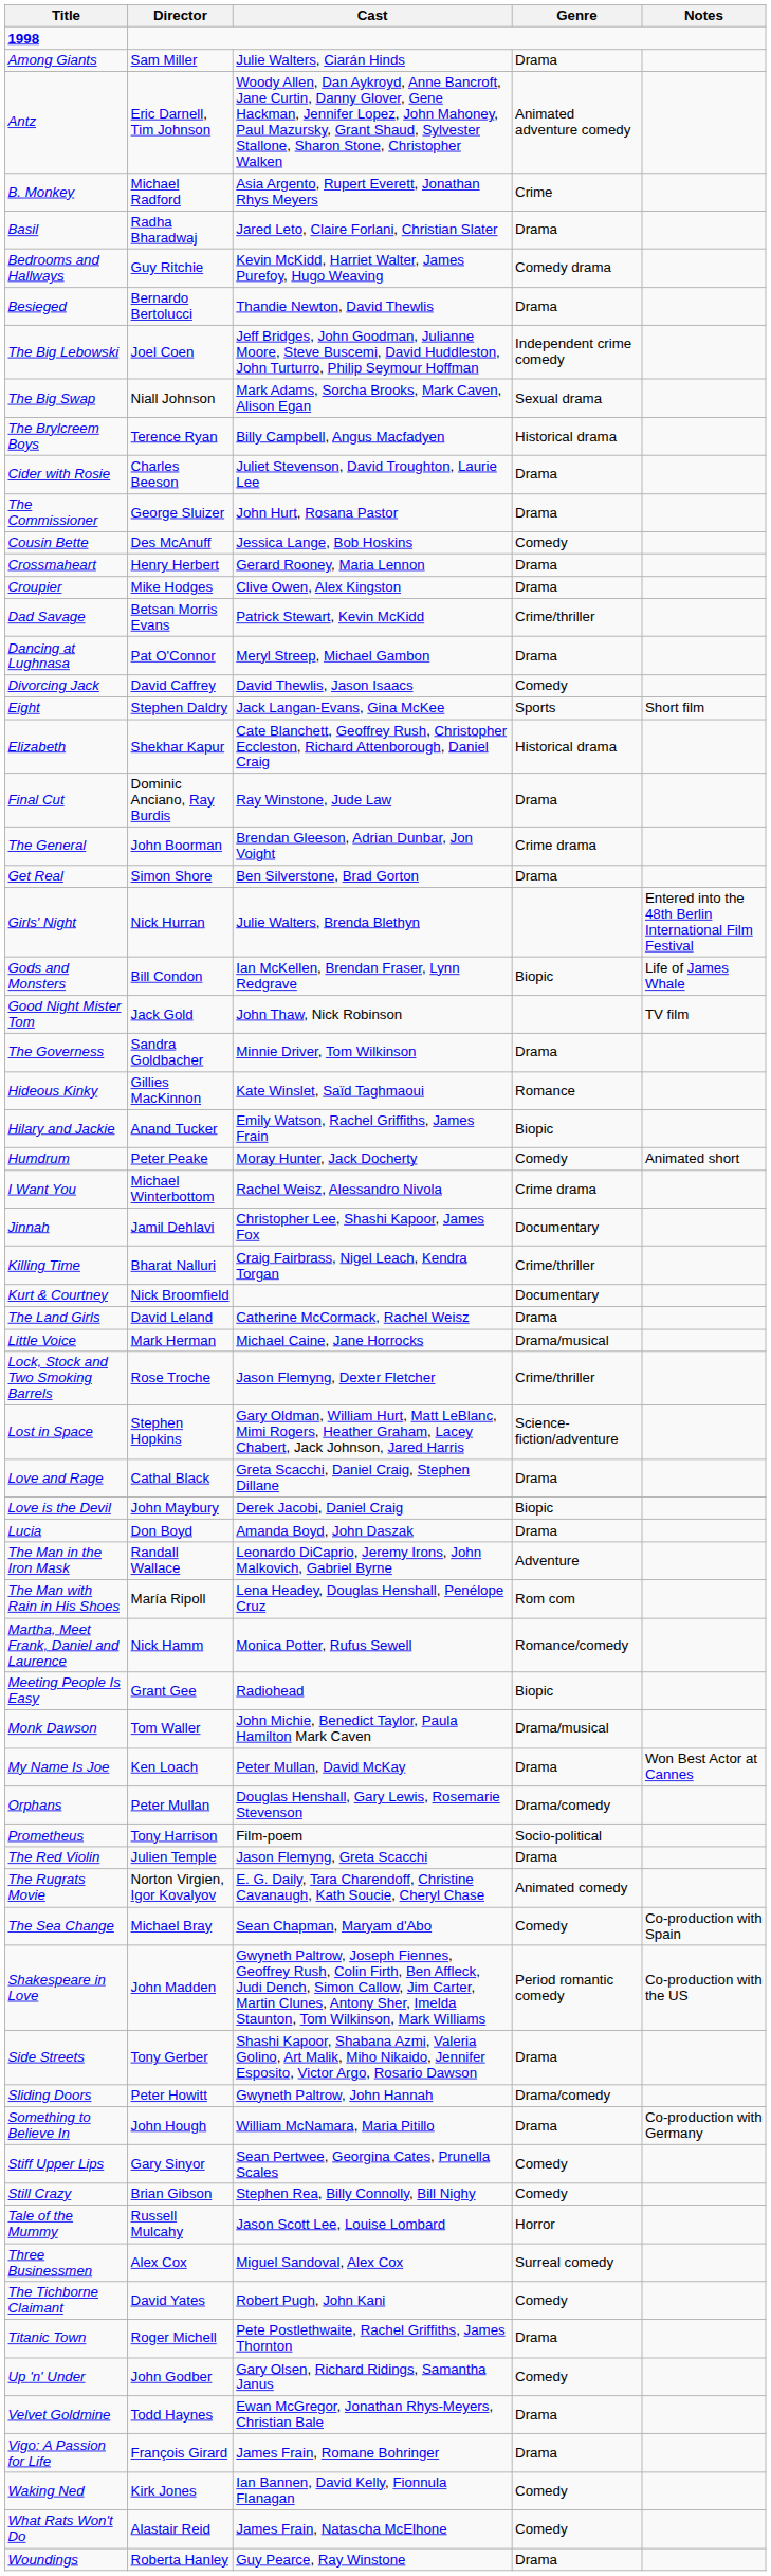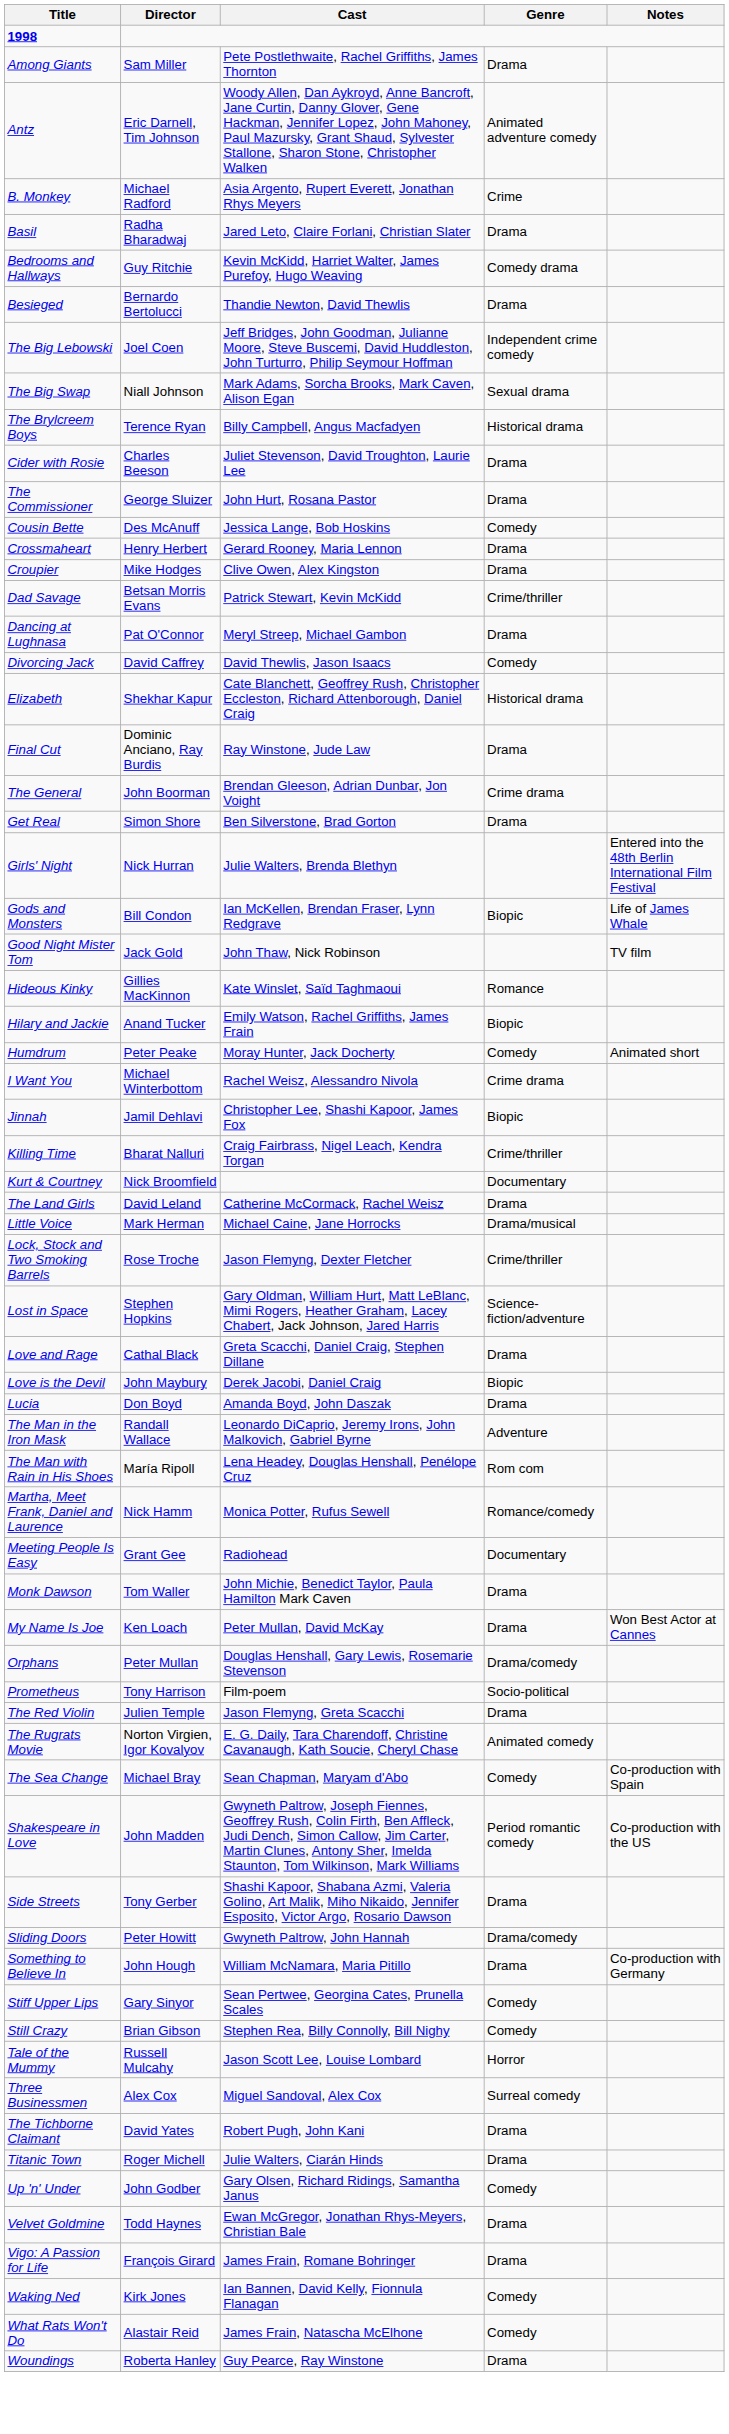 <table class="wikitable">
 <tr>
 <th>Title</th>
 <th>Director</th>
 <th>Cast</th>
 <th>Genre</th>
 <th>Notes</th>
 </tr>
 <tr>
 <td><strong><a href='#'>1998</a></strong></td>
 </tr>
 <tr>
 <td><em><a href='#'>Among Giants</a></em></td>
 <td><a href='#'>Sam Miller</a></td>
-<td><a href='#'>Julie Walters</a>, <a href='#'>Ciarán Hinds</a></td>
+<td><a href='#'>Pete Postlethwaite</a>, <a href='#'>Rachel Griffiths</a>, <a href='#'>James Thornton</a></td>
 <td>Drama</td>
 <td></td>
 </tr>
 <tr>
 <td><em><a href='#'>Antz</a></em></td>
 <td><a href='#'>Eric Darnell</a>, <a href='#'>Tim Johnson</a></td>
 <td><a href='#'>Woody Allen</a>, <a href='#'>Dan Aykroyd</a>, <a href='#'>Anne Bancroft</a>, <a href='#'>Jane Curtin</a>, <a href='#'>Danny Glover</a>, <a href='#'>Gene Hackman</a>, <a href='#'>Jennifer Lopez</a>, <a href='#'>John Mahoney</a>, <a href='#'>Paul Mazursky</a>, <a href='#'>Grant Shaud</a>, <a href='#'>Sylvester Stallone</a>, <a href='#'>Sharon Stone</a>, <a href='#'>Christopher Walken</a></td>
 <td>Animated adventure comedy</td>
 <td></td>
 </tr>
 <tr>
 <td><em><a href='#'>B. Monkey</a></em></td>
 <td><a href='#'>Michael Radford</a></td>
 <td><a href='#'>Asia Argento</a>, <a href='#'>Rupert Everett</a>, <a href='#'>Jonathan Rhys Meyers</a></td>
 <td>Crime</td>
 <td></td>
 </tr>
 <tr>
 <td><em><a href='#'>Basil</a></em></td>
 <td><a href='#'>Radha Bharadwaj</a></td>
 <td><a href='#'>Jared Leto</a>, <a href='#'>Claire Forlani</a>, <a href='#'>Christian Slater</a></td>
 <td>Drama</td>
 <td></td>
 </tr>
 <tr>
 <td><em><a href='#'>Bedrooms and Hallways</a></em></td>
 <td><a href='#'>Guy Ritchie</a></td>
 <td><a href='#'>Kevin McKidd</a>, <a href='#'>Harriet Walter</a>, <a href='#'>James Purefoy</a>, <a href='#'>Hugo Weaving</a></td>
 <td>Comedy drama</td>
 <td></td>
 </tr>
 <tr>
 <td><em><a href='#'>Besieged</a></em></td>
 <td><a href='#'>Bernardo Bertolucci</a></td>
 <td><a href='#'>Thandie Newton</a>, <a href='#'>David Thewlis</a></td>
 <td>Drama</td>
 <td></td>
 </tr>
 <tr>
 <td><em><a href='#'>The Big Lebowski</a></em></td>
 <td><a href='#'>Joel Coen</a></td>
 <td><a href='#'>Jeff Bridges</a>, <a href='#'>John Goodman</a>, <a href='#'>Julianne Moore</a>, <a href='#'>Steve Buscemi</a>, <a href='#'>David Huddleston</a>, <a href='#'>John Turturro</a>, <a href='#'>Philip Seymour Hoffman</a></td>
 <td>Independent crime comedy</td>
 <td></td>
 </tr>
 <tr>
 <td><em><a href='#'>The Big Swap</a></em></td>
 <td>Niall Johnson</td>
 <td><a href='#'>Mark Adams</a>, <a href='#'>Sorcha Brooks</a>, <a href='#'>Mark Caven</a>, <a href='#'>Alison Egan</a></td>
 <td>Sexual drama</td>
 <td></td>
 </tr>
 <tr>
 <td><em><a href='#'>The Brylcreem Boys</a></em></td>
 <td><a href='#'>Terence Ryan</a></td>
 <td><a href='#'>Billy Campbell</a>, <a href='#'>Angus Macfadyen</a></td>
 <td>Historical drama</td>
 <td></td>
 </tr>
 <tr>
 <td><em><a href='#'>Cider with Rosie</a></em></td>
 <td><a href='#'>Charles Beeson</a></td>
 <td><a href='#'>Juliet Stevenson</a>, <a href='#'>David Troughton</a>, <a href='#'>Laurie Lee</a></td>
 <td>Drama</td>
 <td></td>
 </tr>
 <tr>
 <td><em><a href='#'>The Commissioner</a></em></td>
 <td><a href='#'>George Sluizer</a></td>
 <td><a href='#'>John Hurt</a>, <a href='#'>Rosana Pastor</a></td>
 <td>Drama</td>
 <td></td>
 </tr>
 <tr>
 <td><em><a href='#'>Cousin Bette</a></em></td>
 <td><a href='#'>Des McAnuff</a></td>
 <td><a href='#'>Jessica Lange</a>, <a href='#'>Bob Hoskins</a></td>
 <td>Comedy</td>
 <td></td>
 </tr>
 <tr>
 <td><em><a href='#'>Crossmaheart</a></em></td>
 <td><a href='#'>Henry Herbert</a></td>
 <td><a href='#'>Gerard Rooney</a>, <a href='#'>Maria Lennon</a></td>
 <td>Drama</td>
 <td></td>
 </tr>
 <tr>
 <td><em><a href='#'>Croupier</a></em></td>
 <td><a href='#'>Mike Hodges</a></td>
 <td><a href='#'>Clive Owen</a>, <a href='#'>Alex Kingston</a></td>
 <td>Drama</td>
 <td></td>
 </tr>
 <tr>
 <td><em><a href='#'>Dad Savage</a></em></td>
 <td><a href='#'>Betsan Morris Evans</a></td>
 <td><a href='#'>Patrick Stewart</a>, <a href='#'>Kevin McKidd</a></td>
 <td>Crime/thriller</td>
 <td></td>
 </tr>
 <tr>
 <td><em><a href='#'>Dancing at Lughnasa</a></em></td>
 <td><a href='#'>Pat O'Connor</a></td>
 <td><a href='#'>Meryl Streep</a>, <a href='#'>Michael Gambon</a></td>
 <td>Drama</td>
 <td></td>
 </tr>
 <tr>
 <td><em><a href='#'>Divorcing Jack</a></em></td>
 <td><a href='#'>David Caffrey</a></td>
 <td><a href='#'>David Thewlis</a>, <a href='#'>Jason Isaacs</a></td>
 <td>Comedy</td>
 <td></td>
 </tr>
 <tr>
-<td><em><a href='#'>Eight</a></em></td>
-<td><a href='#'>Stephen Daldry</a></td>
-<td><a href='#'>Jack Langan-Evans</a>, <a href='#'>Gina McKee</a></td>
-<td>Sports</td>
-<td>Short film</td>
-</tr>
-<tr>
 <td><em><a href='#'>Elizabeth</a></em></td>
 <td><a href='#'>Shekhar Kapur</a></td>
 <td><a href='#'>Cate Blanchett</a>, <a href='#'>Geoffrey Rush</a>, <a href='#'>Christopher Eccleston</a>, <a href='#'>Richard Attenborough</a>, <a href='#'>Daniel Craig</a></td>
 <td>Historical drama</td>
 <td></td>
 </tr>
 <tr>
 <td><em><a href='#'>Final Cut</a></em></td>
 <td>Dominic Anciano, <a href='#'>Ray Burdis</a></td>
 <td><a href='#'>Ray Winstone</a>, <a href='#'>Jude Law</a></td>
 <td>Drama</td>
 <td></td>
 </tr>
 <tr>
 <td><em><a href='#'>The General</a></em></td>
 <td><a href='#'>John Boorman</a></td>
 <td><a href='#'>Brendan Gleeson</a>, <a href='#'>Adrian Dunbar</a>, <a href='#'>Jon Voight</a></td>
 <td>Crime drama</td>
 <td></td>
 </tr>
 <tr>
 <td><em><a href='#'>Get Real</a></em></td>
 <td><a href='#'>Simon Shore</a></td>
 <td><a href='#'>Ben Silverstone</a>, <a href='#'>Brad Gorton</a></td>
 <td>Drama</td>
 <td></td>
 </tr>
 <tr>
 <td><em><a href='#'>Girls' Night</a></em></td>
 <td><a href='#'>Nick Hurran</a></td>
 <td><a href='#'>Julie Walters</a>, <a href='#'>Brenda Blethyn</a></td>
 <td></td>
 <td>Entered into the <a href='#'>48th Berlin International Film Festival</a></td>
 </tr>
 <tr>
 <td><em><a href='#'>Gods and Monsters</a></em></td>
 <td><a href='#'>Bill Condon</a></td>
 <td><a href='#'>Ian McKellen</a>, <a href='#'>Brendan Fraser</a>, <a href='#'>Lynn Redgrave</a></td>
 <td>Biopic</td>
 <td>Life of <a href='#'>James Whale</a></td>
 </tr>
 <tr>
 <td><em><a href='#'>Good Night Mister Tom</a></em></td>
 <td><a href='#'>Jack Gold</a></td>
 <td><a href='#'>John Thaw</a>, Nick Robinson</td>
 <td></td>
 <td>TV film </td>
 </tr>
 <tr>
-<td><em><a href='#'>The Governess</a></em></td>
-<td><a href='#'>Sandra Goldbacher</a></td>
-<td><a href='#'>Minnie Driver</a>, <a href='#'>Tom Wilkinson</a></td>
-<td>Drama</td>
-<td></td>
-</tr>
-<tr>
 <td><em><a href='#'>Hideous Kinky</a></em></td>
 <td><a href='#'>Gillies MacKinnon</a></td>
 <td><a href='#'>Kate Winslet</a>, <a href='#'>Saïd Taghmaoui</a></td>
 <td>Romance</td>
 <td></td>
 </tr>
 <tr>
 <td><em><a href='#'>Hilary and Jackie</a></em></td>
 <td><a href='#'>Anand Tucker</a></td>
 <td><a href='#'>Emily Watson</a>, <a href='#'>Rachel Griffiths</a>, <a href='#'>James Frain</a></td>
 <td>Biopic</td>
 <td></td>
 </tr>
 <tr>
 <td><em><a href='#'>Humdrum</a></em></td>
 <td><a href='#'>Peter Peake</a></td>
 <td><a href='#'>Moray Hunter</a>, <a href='#'>Jack Docherty</a></td>
 <td>Comedy</td>
 <td>Animated short</td>
 </tr>
 <tr>
 <td><em><a href='#'>I Want You</a></em></td>
 <td><a href='#'>Michael Winterbottom</a></td>
 <td><a href='#'>Rachel Weisz</a>, <a href='#'>Alessandro Nivola</a></td>
 <td>Crime drama</td>
 <td></td>
 </tr>
 <tr>
 <td><em><a href='#'>Jinnah</a></em></td>
 <td><a href='#'>Jamil Dehlavi</a></td>
 <td><a href='#'>Christopher Lee</a>, <a href='#'>Shashi Kapoor</a>, <a href='#'>James Fox</a></td>
-<td>Documentary</td>
+<td>Biopic</td>
 <td></td>
 </tr>
 <tr>
 <td><em><a href='#'>Killing Time</a></em></td>
 <td><a href='#'>Bharat Nalluri</a></td>
 <td><a href='#'>Craig Fairbrass</a>, <a href='#'>Nigel Leach</a>, <a href='#'>Kendra Torgan</a></td>
 <td>Crime/thriller</td>
 <td></td>
 </tr>
 <tr>
 <td><em><a href='#'>Kurt & Courtney</a></em></td>
 <td><a href='#'>Nick Broomfield</a></td>
 <td></td>
 <td>Documentary</td>
 <td></td>
 </tr>
 <tr>
 <td><em><a href='#'>The Land Girls</a></em></td>
 <td><a href='#'>David Leland</a></td>
 <td><a href='#'>Catherine McCormack</a>, <a href='#'>Rachel Weisz</a></td>
 <td>Drama</td>
 <td></td>
 </tr>
 <tr>
 <td><em><a href='#'>Little Voice</a></em></td>
 <td><a href='#'>Mark Herman</a></td>
 <td><a href='#'>Michael Caine</a>, <a href='#'>Jane Horrocks</a></td>
 <td>Drama/musical</td>
 <td></td>
 </tr>
 <tr>
 <td><em><a href='#'>Lock, Stock and Two Smoking Barrels</a></em></td>
 <td><a href='#'>Rose Troche</a></td>
 <td><a href='#'>Jason Flemyng</a>, <a href='#'>Dexter Fletcher</a></td>
 <td>Crime/thriller</td>
 <td></td>
 </tr>
 <tr>
 <td><em><a href='#'>Lost in Space</a></em></td>
 <td><a href='#'>Stephen Hopkins</a></td>
 <td><a href='#'>Gary Oldman</a>, <a href='#'>William Hurt</a>, <a href='#'>Matt LeBlanc</a>, <a href='#'>Mimi Rogers</a>, <a href='#'>Heather Graham</a>, <a href='#'>Lacey Chabert</a>, Jack Johnson, <a href='#'>Jared Harris</a></td>
 <td>Science-fiction/adventure</td>
 <td></td>
 </tr>
 <tr>
 <td><em><a href='#'>Love and Rage</a></em></td>
 <td><a href='#'>Cathal Black</a></td>
 <td><a href='#'>Greta Scacchi</a>, <a href='#'>Daniel Craig</a>, <a href='#'>Stephen Dillane</a></td>
 <td>Drama</td>
 <td></td>
 </tr>
 <tr>
 <td><em><a href='#'>Love is the Devil</a></em></td>
 <td><a href='#'>John Maybury</a></td>
 <td><a href='#'>Derek Jacobi</a>, <a href='#'>Daniel Craig</a></td>
 <td>Biopic</td>
 <td></td>
 </tr>
 <tr>
 <td><em><a href='#'>Lucia</a></em></td>
 <td><a href='#'>Don Boyd</a></td>
 <td><a href='#'>Amanda Boyd</a>, <a href='#'>John Daszak</a></td>
 <td>Drama</td>
 <td></td>
 </tr>
 <tr>
 <td><em><a href='#'>The Man in the Iron Mask</a></em></td>
 <td><a href='#'>Randall Wallace</a></td>
 <td><a href='#'>Leonardo DiCaprio</a>, <a href='#'>Jeremy Irons</a>, <a href='#'>John Malkovich</a>, <a href='#'>Gabriel Byrne</a></td>
 <td>Adventure</td>
 <td></td>
 </tr>
 <tr>
 <td><em><a href='#'>The Man with Rain in His Shoes</a></em></td>
 <td>María Ripoll</td>
 <td><a href='#'>Lena Headey</a>, <a href='#'>Douglas Henshall</a>, <a href='#'>Penélope Cruz</a></td>
 <td>Rom com</td>
 <td></td>
 </tr>
 <tr>
 <td><em><a href='#'>Martha, Meet Frank, Daniel and Laurence</a></em></td>
 <td><a href='#'>Nick Hamm</a></td>
 <td><a href='#'>Monica Potter</a>, <a href='#'>Rufus Sewell</a></td>
 <td>Romance/comedy</td>
 <td></td>
 </tr>
 <tr>
 <td><em><a href='#'>Meeting People Is Easy</a></em></td>
 <td><a href='#'>Grant Gee</a></td>
 <td><a href='#'>Radiohead</a></td>
-<td>Biopic</td>
+<td>Documentary</td>
 <td></td>
 </tr>
 <tr>
 <td><em><a href='#'>Monk Dawson</a></em></td>
 <td><a href='#'>Tom Waller</a></td>
 <td><a href='#'>John Michie</a>, <a href='#'>Benedict Taylor</a>, <a href='#'>Paula Hamilton</a> Mark Caven</td>
-<td>Drama/musical</td>
+<td>Drama</td>
 <td></td>
 </tr>
 <tr>
 <td><em><a href='#'>My Name Is Joe</a></em></td>
 <td><a href='#'>Ken Loach</a></td>
 <td><a href='#'>Peter Mullan</a>, <a href='#'>David McKay</a></td>
 <td>Drama</td>
 <td>Won Best Actor at <a href='#'>Cannes</a></td>
 </tr>
 <tr>
 <td><em><a href='#'>Orphans</a></em></td>
 <td><a href='#'>Peter Mullan</a></td>
 <td><a href='#'>Douglas Henshall</a>, <a href='#'>Gary Lewis</a>, <a href='#'>Rosemarie Stevenson</a></td>
 <td>Drama/comedy</td>
 <td></td>
 </tr>
 <tr>
 <td><em><a href='#'>Prometheus</a></em></td>
 <td><a href='#'>Tony Harrison</a></td>
 <td>Film-poem</td>
 <td>Socio-political</td>
 <td></td>
 </tr>
 <tr>
 <td><em><a href='#'>The Red Violin</a></em></td>
 <td><a href='#'>Julien Temple</a></td>
 <td><a href='#'>Jason Flemyng</a>, <a href='#'>Greta Scacchi</a></td>
 <td>Drama</td>
 <td></td>
 </tr>
 <tr>
 <td><em><a href='#'>The Rugrats Movie</a></em></td>
 <td>Norton Virgien, <a href='#'>Igor Kovalyov</a></td>
 <td><a href='#'>E. G. Daily</a>, <a href='#'>Tara Charendoff</a>, <a href='#'>Christine Cavanaugh</a>, <a href='#'>Kath Soucie</a>, <a href='#'>Cheryl Chase</a></td>
 <td>Animated comedy</td>
 <td></td>
 </tr>
 <tr>
 <td><em><a href='#'>The Sea Change</a></em></td>
 <td><a href='#'>Michael Bray</a></td>
 <td><a href='#'>Sean Chapman</a>, <a href='#'>Maryam d'Abo</a></td>
 <td>Comedy</td>
 <td>Co-production with Spain</td>
 </tr>
 <tr>
 <td><em><a href='#'>Shakespeare in Love</a></em></td>
 <td><a href='#'>John Madden</a></td>
 <td><a href='#'>Gwyneth Paltrow</a>, <a href='#'>Joseph Fiennes</a>, <a href='#'>Geoffrey Rush</a>, <a href='#'>Colin Firth</a>, <a href='#'>Ben Affleck</a>, <a href='#'>Judi Dench</a>, <a href='#'>Simon Callow</a>, <a href='#'>Jim Carter</a>, <a href='#'>Martin Clunes</a>, <a href='#'>Antony Sher</a>, <a href='#'>Imelda Staunton</a>, <a href='#'>Tom Wilkinson</a>, <a href='#'>Mark Williams</a></td>
 <td>Period romantic comedy</td>
 <td>Co-production with the US</td>
 </tr>
 <tr>
 <td><em><a href='#'>Side Streets</a></em></td>
 <td><a href='#'>Tony Gerber</a></td>
 <td><a href='#'>Shashi Kapoor</a>, <a href='#'>Shabana Azmi</a>, <a href='#'>Valeria Golino</a>, <a href='#'>Art Malik</a>, <a href='#'>Miho Nikaido</a>, <a href='#'>Jennifer Esposito</a>, <a href='#'>Victor Argo</a>, <a href='#'>Rosario Dawson</a></td>
 <td>Drama</td>
 <td></td>
 </tr>
 <tr>
 <td><em><a href='#'>Sliding Doors</a></em></td>
 <td><a href='#'>Peter Howitt</a></td>
 <td><a href='#'>Gwyneth Paltrow</a>, <a href='#'>John Hannah</a></td>
 <td>Drama/comedy</td>
 <td></td>
 </tr>
 <tr>
 <td><em><a href='#'>Something to Believe In</a></em></td>
 <td><a href='#'>John Hough</a></td>
 <td><a href='#'>William McNamara</a>, <a href='#'>Maria Pitillo</a></td>
 <td>Drama</td>
 <td>Co-production with Germany</td>
 </tr>
 <tr>
 <td><em><a href='#'>Stiff Upper Lips</a></em></td>
 <td><a href='#'>Gary Sinyor</a></td>
 <td><a href='#'>Sean Pertwee</a>, <a href='#'>Georgina Cates</a>, <a href='#'>Prunella Scales</a></td>
 <td>Comedy</td>
 <td></td>
 </tr>
 <tr>
 <td><em><a href='#'>Still Crazy</a></em></td>
 <td><a href='#'>Brian Gibson</a></td>
 <td><a href='#'>Stephen Rea</a>, <a href='#'>Billy Connolly</a>, <a href='#'>Bill Nighy</a></td>
 <td>Comedy</td>
 <td></td>
 </tr>
 <tr>
 <td><em><a href='#'>Tale of the Mummy</a></em></td>
 <td><a href='#'>Russell Mulcahy</a></td>
 <td><a href='#'>Jason Scott Lee</a>, <a href='#'>Louise Lombard</a></td>
 <td>Horror</td>
 <td></td>
 </tr>
 <tr>
 <td><em><a href='#'>Three Businessmen</a></em></td>
 <td><a href='#'>Alex Cox</a></td>
 <td><a href='#'>Miguel Sandoval</a>, <a href='#'>Alex Cox</a></td>
 <td>Surreal comedy</td>
 <td></td>
 </tr>
 <tr>
 <td><em><a href='#'>The Tichborne Claimant</a></em></td>
 <td><a href='#'>David Yates</a></td>
 <td><a href='#'>Robert Pugh</a>, <a href='#'>John Kani</a></td>
-<td>Comedy</td>
+<td>Drama</td>
 <td></td>
 </tr>
 <tr>
 <td><em><a href='#'>Titanic Town</a></em></td>
 <td><a href='#'>Roger Michell</a></td>
-<td><a href='#'>Pete Postlethwaite</a>, <a href='#'>Rachel Griffiths</a>, <a href='#'>James Thornton</a></td>
+<td><a href='#'>Julie Walters</a>, <a href='#'>Ciarán Hinds</a></td>
 <td>Drama</td>
 <td></td>
 </tr>
 <tr>
 <td><em><a href='#'>Up 'n' Under</a></em></td>
 <td><a href='#'>John Godber</a></td>
 <td><a href='#'>Gary Olsen</a>, <a href='#'>Richard Ridings</a>, <a href='#'>Samantha Janus</a></td>
 <td>Comedy</td>
 <td></td>
 </tr>
 <tr>
 <td><em><a href='#'>Velvet Goldmine</a></em></td>
 <td><a href='#'>Todd Haynes</a></td>
 <td><a href='#'>Ewan McGregor</a>, <a href='#'>Jonathan Rhys-Meyers</a>, <a href='#'>Christian Bale</a></td>
 <td>Drama</td>
 <td></td>
 </tr>
 <tr>
 <td><em><a href='#'>Vigo: A Passion for Life</a></em></td>
 <td><a href='#'>François Girard</a></td>
 <td><a href='#'>James Frain</a>, <a href='#'>Romane Bohringer</a></td>
 <td>Drama</td>
 <td></td>
 </tr>
 <tr>
 <td><em><a href='#'>Waking Ned</a></em></td>
 <td><a href='#'>Kirk Jones</a></td>
 <td><a href='#'>Ian Bannen</a>, <a href='#'>David Kelly</a>, <a href='#'>Fionnula Flanagan</a></td>
 <td>Comedy</td>
 <td></td>
 </tr>
 <tr>
 <td><em><a href='#'>What Rats Won't Do</a></em></td>
 <td><a href='#'>Alastair Reid</a></td>
 <td><a href='#'>James Frain</a>, <a href='#'>Natascha McElhone</a></td>
 <td>Comedy</td>
 <td></td>
 </tr>
 <tr>
 <td><em><a href='#'>Woundings</a></em></td>
 <td><a href='#'>Roberta Hanley</a></td>
 <td><a href='#'>Guy Pearce</a>, <a href='#'>Ray Winstone</a></td>
 <td>Drama</td>
 <td></td>
 </tr>
 </table>
